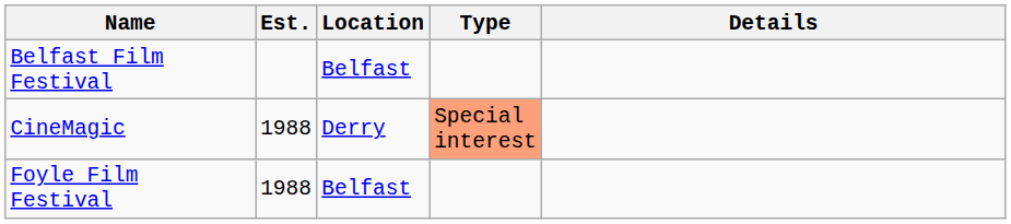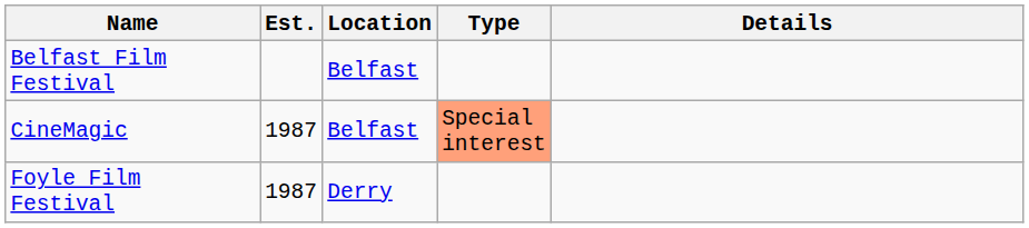 <table class="wikitable">
 <tr>
 <th width="25%">Name</th>
 <th width="5%">Est.</th>
 <th width="10%">Location</th>
 <th width="10%">Type</th>
 <th>Details</th>
 </tr>
 <tr>
 <td><a href='#'>Belfast Film Festival</a></td>
 <td></td>
 <td><a href='#'>Belfast</a></td>
 <td></td>
 <td></td>
 </tr>
 <tr>
 <td><a href='#'>CineMagic</a></td>
-<td>1988</td>
-<td><a href='#'>Derry</a></td>
+<td>1987</td>
+<td><a href='#'>Belfast</a></td>
 <td style="background: lightsalmon;">Special interest</td>
 <td Children's film festival.></td>
 </tr>
 <tr>
 <td><a href='#'>Foyle Film Festival</a></td>
-<td>1988</td>
-<td><a href='#'>Belfast</a></td>
+<td>1987</td>
+<td><a href='#'>Derry</a></td>
 <td></td>
 <td></td>
 </tr>
 </table>
